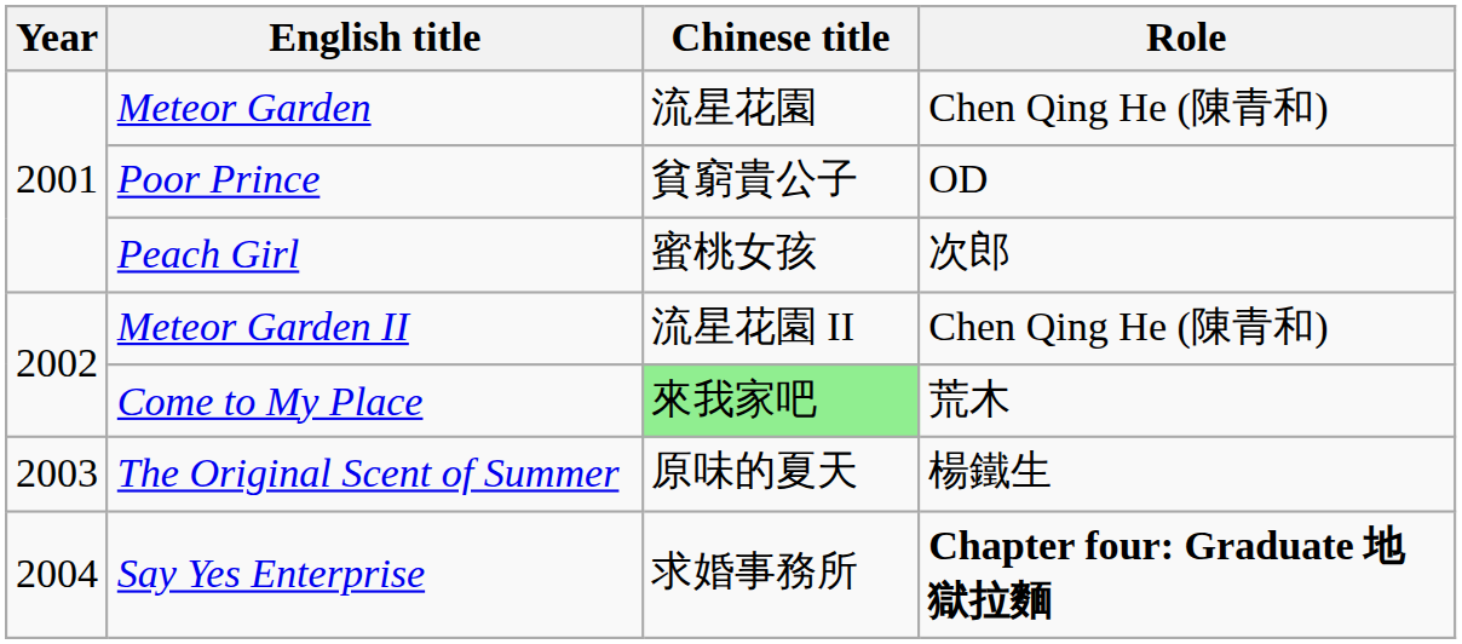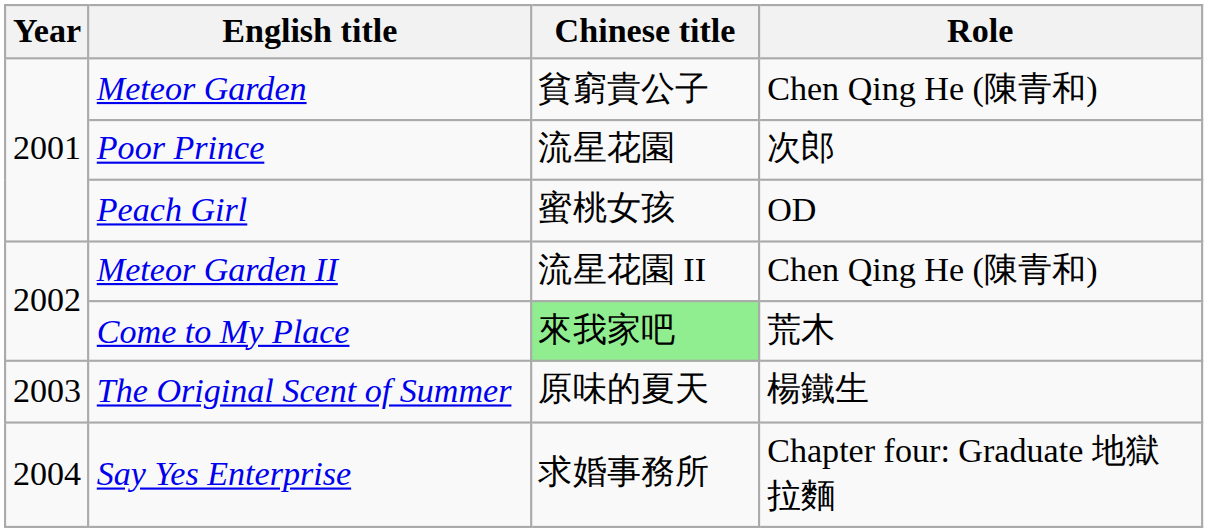 <table class="wikitable">
 <tr>
 <th>Year</th>
 <th width="200px">English title</th>
 <th width="100px">Chinese title</th>
 <th width="200px">Role</th>
 </tr>
 <tr>
 <td rowspan="3">2001</td>
 <td><em><a href='#'>Meteor Garden</a></em></td>
-<td>流星花園</td>
+<td>貧窮貴公子</td>
 <td>Chen Qing He (陳青和)</td>
 </tr>
 <tr>
 <td><em><a href='#'>Poor Prince</a></em></td>
-<td>貧窮貴公子</td>
-<td>OD</td>
+<td>流星花園</td>
+<td>次郎</td>
 </tr>
 <tr>
 <td><em><a href='#'>Peach Girl</a></em></td>
 <td>蜜桃女孩</td>
-<td>次郎</td>
+<td>OD</td>
 </tr>
 <tr>
 <td rowspan="2">2002</td>
 <td><em><a href='#'>Meteor Garden II</a></em></td>
 <td>流星花園 II</td>
 <td>Chen Qing He (陳青和)</td>
 </tr>
 <tr>
 <td><em><a href='#'>Come to My Place</a></em></td>
 <td style="background: lightgreen;">來我家吧</td>
 <td>荒木</td>
 </tr>
 <tr>
 <td>2003</td>
 <td><em><a href='#'>The Original Scent of Summer</a></em></td>
 <td>原味的夏天</td>
 <td>楊鐵生</td>
 </tr>
 <tr>
 <td>2004</td>
 <td><em><a href='#'>Say Yes Enterprise</a></em></td>
 <td>求婚事務所</td>
-<td><strong>Chapter four: Graduate 地獄拉麵</strong></td>
+<td>Chapter four: Graduate 地獄拉麵</td>
 </tr>
 </table>
